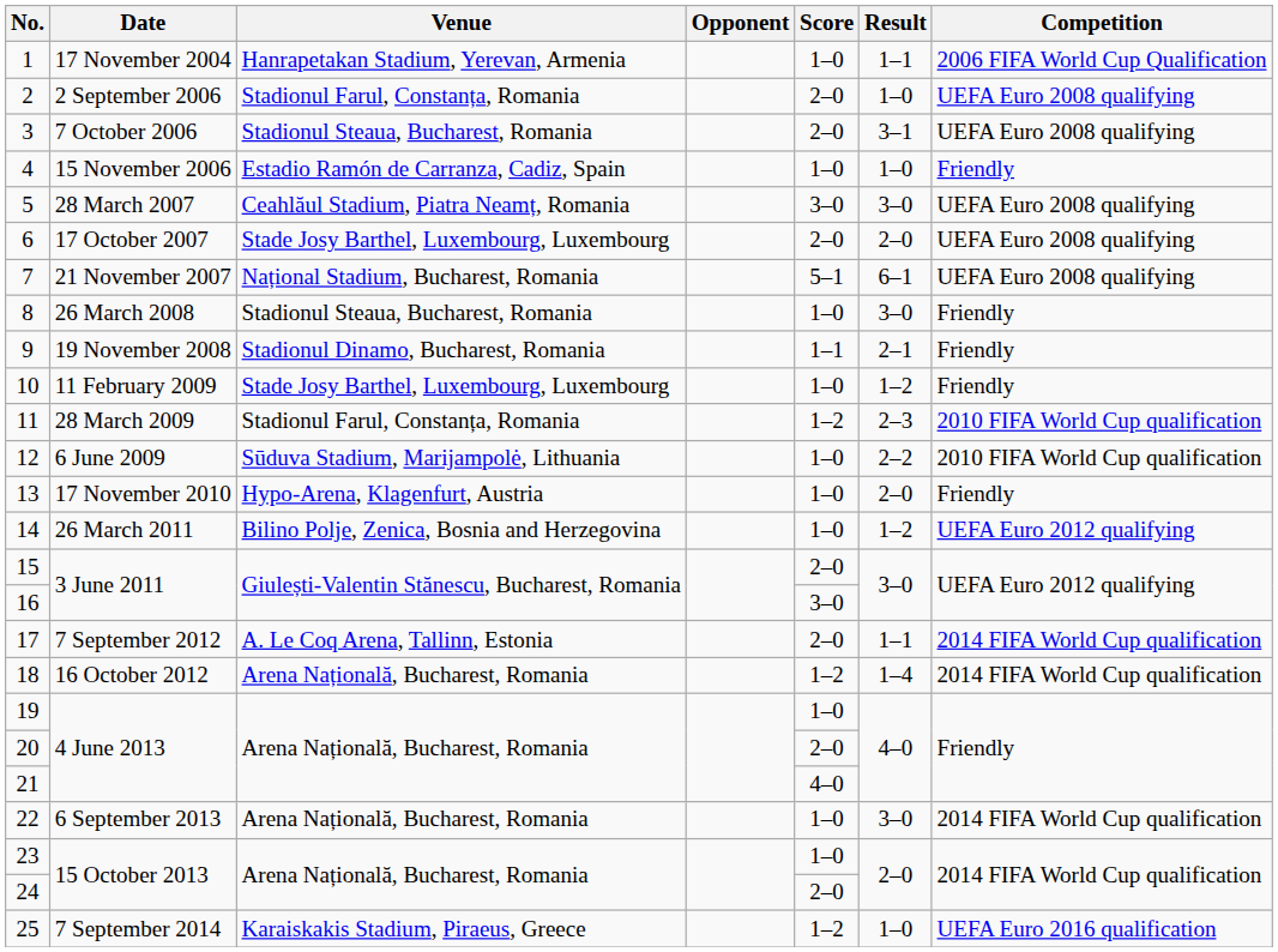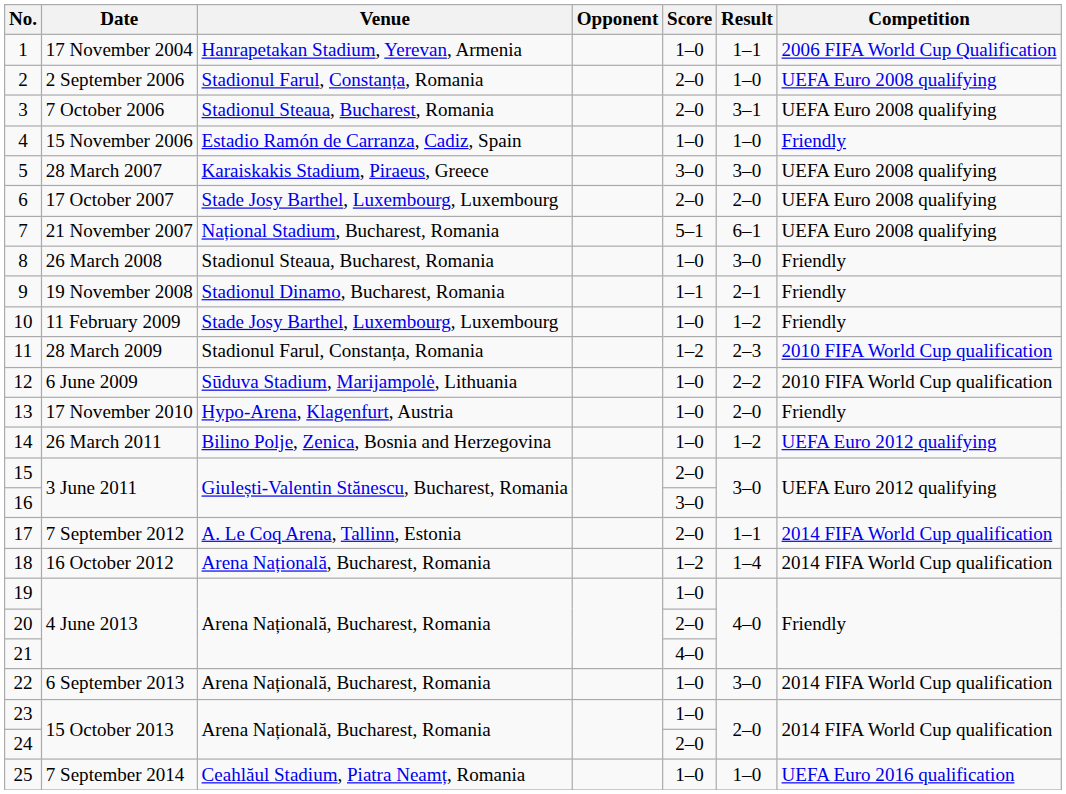 <table class="wikitable sortable">
 <tr>
 <th scope="col">No.</th>
 <th scope="col">Date</th>
 <th scope="col">Venue</th>
 <th scope="col">Opponent</th>
 <th scope="col">Score</th>
 <th scope="col">Result</th>
 <th scope="col">Competition</th>
 </tr>
 <tr>
 <td style="text-align:center">1</td>
 <td>17 November 2004</td>
 <td><a href='#'>Hanrapetakan Stadium</a>, <a href='#'>Yerevan</a>, Armenia</td>
 <td></td>
 <td style="text-align:center">1–0</td>
 <td style="text-align:center">1–1</td>
 <td><a href='#'>2006 FIFA World Cup Qualification</a></td>
 </tr>
 <tr>
 <td style="text-align:center">2</td>
 <td>2 September 2006</td>
 <td><a href='#'>Stadionul Farul</a>, <a href='#'>Constanța</a>, Romania</td>
 <td></td>
 <td style="text-align:center">2–0</td>
 <td style="text-align:center">1–0</td>
 <td><a href='#'>UEFA Euro 2008 qualifying</a></td>
 </tr>
 <tr>
 <td style="text-align:center">3</td>
 <td>7 October 2006</td>
 <td><a href='#'>Stadionul Steaua</a>, <a href='#'>Bucharest</a>, Romania</td>
 <td></td>
 <td style="text-align:center">2–0</td>
 <td style="text-align:center">3–1</td>
 <td>UEFA Euro 2008 qualifying</td>
 </tr>
 <tr>
 <td style="text-align:center">4</td>
 <td>15 November 2006</td>
 <td><a href='#'>Estadio Ramón de Carranza</a>, <a href='#'>Cadiz</a>, Spain</td>
 <td></td>
 <td style="text-align:center">1–0</td>
 <td style="text-align:center">1–0</td>
 <td><a href='#'>Friendly</a></td>
 </tr>
 <tr>
 <td style="text-align:center">5</td>
 <td>28 March 2007</td>
-<td><a href='#'>Ceahlăul Stadium</a>, <a href='#'>Piatra Neamț</a>, Romania</td>
+<td><a href='#'>Karaiskakis Stadium</a>, <a href='#'>Piraeus</a>, Greece</td>
 <td></td>
 <td style="text-align:center">3–0</td>
 <td style="text-align:center">3–0</td>
 <td>UEFA Euro 2008 qualifying</td>
 </tr>
 <tr>
 <td style="text-align:center">6</td>
 <td>17 October 2007</td>
 <td><a href='#'>Stade Josy Barthel</a>, <a href='#'>Luxembourg</a>, Luxembourg</td>
 <td></td>
 <td style="text-align:center">2–0</td>
 <td style="text-align:center">2–0</td>
 <td>UEFA Euro 2008 qualifying</td>
 </tr>
 <tr>
 <td style="text-align:center">7</td>
 <td>21 November 2007</td>
 <td><a href='#'>Național Stadium</a>, Bucharest, Romania</td>
 <td></td>
 <td style="text-align:center">5–1</td>
 <td style="text-align:center">6–1</td>
 <td>UEFA Euro 2008 qualifying</td>
 </tr>
 <tr>
 <td style="text-align:center">8</td>
 <td>26 March 2008</td>
 <td>Stadionul Steaua, Bucharest, Romania</td>
 <td></td>
 <td style="text-align:center">1–0</td>
 <td style="text-align:center">3–0</td>
 <td>Friendly</td>
 </tr>
 <tr>
 <td style="text-align:center">9</td>
 <td>19 November 2008</td>
 <td><a href='#'>Stadionul Dinamo</a>, Bucharest, Romania</td>
 <td></td>
 <td style="text-align:center">1–1</td>
 <td style="text-align:center">2–1</td>
 <td>Friendly</td>
 </tr>
 <tr>
 <td style="text-align:center">10</td>
 <td>11 February 2009</td>
 <td><a href='#'>Stade Josy Barthel</a>, <a href='#'>Luxembourg</a>, Luxembourg</td>
 <td></td>
 <td style="text-align:center">1–0</td>
 <td style="text-align:center">1–2</td>
 <td>Friendly</td>
 </tr>
 <tr>
 <td style="text-align:center">11</td>
 <td>28 March 2009</td>
 <td>Stadionul Farul, Constanța, Romania</td>
 <td></td>
 <td style="text-align:center">1–2</td>
 <td style="text-align:center">2–3</td>
 <td><a href='#'>2010 FIFA World Cup qualification</a></td>
 </tr>
 <tr>
 <td style="text-align:center">12</td>
 <td>6 June 2009</td>
 <td><a href='#'>Sūduva Stadium</a>, <a href='#'>Marijampolė</a>, Lithuania</td>
 <td></td>
 <td style="text-align:center">1–0</td>
 <td style="text-align:center">2–2</td>
 <td>2010 FIFA World Cup qualification</td>
 </tr>
 <tr>
 <td style="text-align:center">13</td>
 <td>17 November 2010</td>
 <td><a href='#'>Hypo-Arena</a>, <a href='#'>Klagenfurt</a>, Austria</td>
 <td></td>
 <td style="text-align:center">1–0</td>
 <td style="text-align:center">2–0</td>
 <td>Friendly</td>
 </tr>
 <tr>
 <td style="text-align:center">14</td>
 <td>26 March 2011</td>
 <td><a href='#'>Bilino Polje</a>, <a href='#'>Zenica</a>, Bosnia and Herzegovina</td>
 <td></td>
 <td style="text-align:center">1–0</td>
 <td style="text-align:center">1–2</td>
 <td><a href='#'>UEFA Euro 2012 qualifying</a></td>
 </tr>
 <tr>
 <td style="text-align:center">15</td>
 <td rowspan="2">3 June 2011</td>
 <td rowspan="2"><a href='#'>Giulești-Valentin Stănescu</a>, Bucharest, Romania</td>
 <td rowspan="2"></td>
 <td style="text-align:center">2–0</td>
 <td rowspan="2" style="text-align:center">3–0</td>
 <td rowspan="2">UEFA Euro 2012 qualifying</td>
 </tr>
 <tr>
 <td style="text-align:center">16</td>
 <td style="text-align:center">3–0</td>
 </tr>
 <tr>
 <td style="text-align:center">17</td>
 <td>7 September 2012</td>
 <td><a href='#'>A. Le Coq Arena</a>, <a href='#'>Tallinn</a>, Estonia</td>
 <td></td>
 <td style="text-align:center">2–0</td>
 <td style="text-align:center">1–1</td>
 <td><a href='#'>2014 FIFA World Cup qualification</a></td>
 </tr>
 <tr>
 <td style="text-align:center">18</td>
 <td>16 October 2012</td>
 <td><a href='#'>Arena Națională</a>, Bucharest, Romania</td>
 <td></td>
 <td style="text-align:center">1–2</td>
 <td style="text-align:center">1–4</td>
 <td>2014 FIFA World Cup qualification</td>
 </tr>
 <tr>
 <td style="text-align:center">19</td>
 <td rowspan="3">4 June 2013</td>
 <td rowspan="3">Arena Națională, Bucharest, Romania</td>
 <td rowspan="3"></td>
 <td style="text-align:center">1–0</td>
 <td rowspan="3" style="text-align:center">4–0</td>
 <td rowspan="3">Friendly</td>
 </tr>
 <tr>
 <td style="text-align:center">20</td>
 <td style="text-align:center">2–0</td>
 </tr>
 <tr>
 <td style="text-align:center">21</td>
 <td style="text-align:center">4–0</td>
 </tr>
 <tr>
 <td style="text-align:center">22</td>
 <td>6 September 2013</td>
 <td>Arena Națională, Bucharest, Romania</td>
 <td></td>
 <td style="text-align:center">1–0</td>
 <td style="text-align:center">3–0</td>
 <td>2014 FIFA World Cup qualification</td>
 </tr>
 <tr>
 <td style="text-align:center">23</td>
 <td rowspan="2">15 October 2013</td>
 <td rowspan="2">Arena Națională, Bucharest, Romania</td>
 <td rowspan="2"></td>
 <td style="text-align:center">1–0</td>
 <td rowspan="2" style="text-align:center">2–0</td>
 <td rowspan="2">2014 FIFA World Cup qualification</td>
 </tr>
 <tr>
 <td style="text-align:center">24</td>
 <td style="text-align:center">2–0</td>
 </tr>
 <tr>
 <td style="text-align:center">25</td>
 <td>7 September 2014</td>
-<td><a href='#'>Karaiskakis Stadium</a>, <a href='#'>Piraeus</a>, Greece</td>
+<td><a href='#'>Ceahlăul Stadium</a>, <a href='#'>Piatra Neamț</a>, Romania</td>
 <td></td>
-<td style="text-align:center">1–2</td>
+<td style="text-align:center">1–0</td>
 <td style="text-align:center">1–0</td>
 <td><a href='#'>UEFA Euro 2016 qualification</a></td>
 </tr>
 </table>
